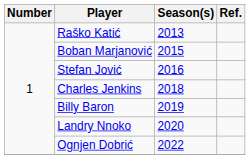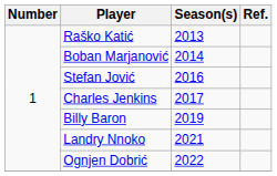 <table class="wikitable">
 <tr>
 <th>Number</th>
 <th>Player</th>
 <th>Season(s)</th>
 <th>Ref.</th>
 </tr>
 <tr>
 <td rowspan=7 style="text-align:center;">1</td>
 <td> <a href='#'>Raško Katić</a></td>
 <td><a href='#'>2013</a></td>
 <td></td>
 </tr>
 <tr>
 <td> <a href='#'>Boban Marjanović</a></td>
-<td><a href='#'>2015</a></td>
+<td><a href='#'>2014</a></td>
 <td></td>
 </tr>
 <tr>
 <td> <a href='#'>Stefan Jović</a></td>
 <td><a href='#'>2016</a></td>
 <td></td>
 </tr>
 <tr>
 <td> <a href='#'>Charles Jenkins</a></td>
-<td><a href='#'>2018</a></td>
+<td><a href='#'>2017</a></td>
 <td></td>
 </tr>
 <tr>
 <td> <a href='#'>Billy Baron</a></td>
 <td><a href='#'>2019</a></td>
 <td></td>
 </tr>
 <tr>
 <td> <a href='#'>Landry Nnoko</a></td>
-<td><a href='#'>2020</a></td>
+<td><a href='#'>2021</a></td>
 <td></td>
 </tr>
 <tr>
 <td> <a href='#'>Ognjen Dobrić</a></td>
 <td><a href='#'>2022</a></td>
 <td></td>
 </tr>
 <tr>
 </tr>
 </table>
